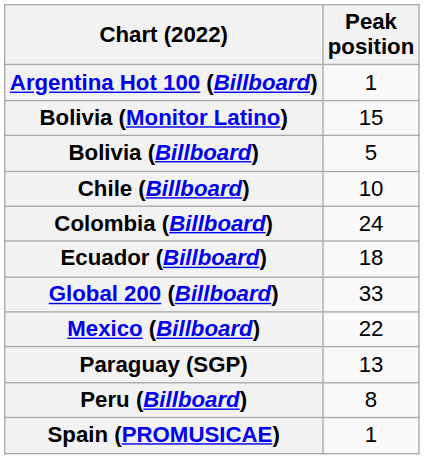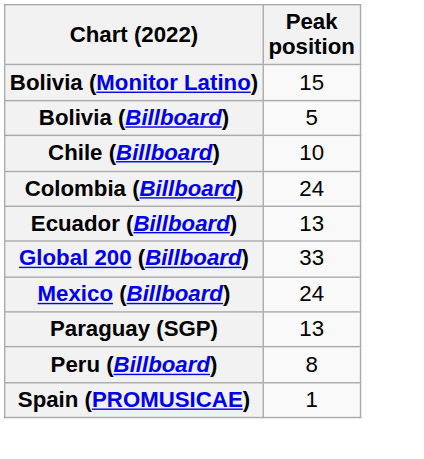 <table class="wikitable sortable plainrowheaders" style="text-align:center">
 <tr>
 <th scope="col">Chart (2022)</th>
 <th scope="col">Peak<br>position</th>
-</tr>
-<tr>
-<th scope="row"><a href='#'>Argentina Hot 100</a> (<em><a href='#'>Billboard</a></em>)</th>
-<td>1</td>
 </tr>
 <tr>
 <th scope="row">Bolivia (<a href='#'>Monitor Latino</a>)</th>
 <td>15</td>
 </tr>
 <tr>
 <th scope="row">Bolivia (<em><a href='#'>Billboard</a></em>)</th>
 <td>5</td>
 </tr>
 <tr>
 <th scope="row">Chile (<em><a href='#'>Billboard</a></em>)</th>
 <td>10</td>
 </tr>
 <tr>
 <th scope="row">Colombia (<em><a href='#'>Billboard</a></em>)</th>
 <td>24</td>
 </tr>
 <tr>
 <th scope="row">Ecuador (<em><a href='#'>Billboard</a></em>)</th>
-<td>18</td>
+<td>13</td>
 </tr>
 <tr>
 <th scope="row"><a href='#'>Global 200</a> (<em><a href='#'>Billboard</a></em>)</th>
 <td>33</td>
 </tr>
 <tr>
 <th scope="row"><a href='#'>Mexico</a> (<em><a href='#'>Billboard</a></em>)</th>
-<td>22</td>
+<td>24</td>
 </tr>
 <tr>
 <th scope="row">Paraguay (SGP)</th>
 <td>13</td>
 </tr>
 <tr>
 <th scope="row">Peru (<em><a href='#'>Billboard</a></em>)</th>
 <td>8</td>
 </tr>
 <tr>
 <th scope="row">Spain (<a href='#'>PROMUSICAE</a>)</th>
 <td>1</td>
 </tr>
 </table>
